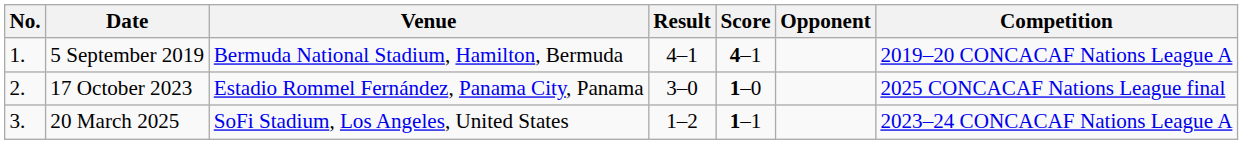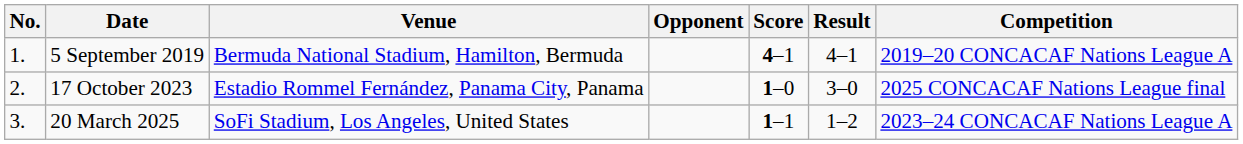 <table class="wikitable">
 <tr>
 <th>No.</th>
 <th>Date</th>
 <th>Venue</th>
+<th>Opponent</th>
+<th>Score</th>
 <th>Result</th>
-<th>Score</th>
-<th>Opponent</th>
 <th>Competition</th>
 </tr>
 <tr>
 <td>1.</td>
 <td>5 September 2019</td>
 <td><a href='#'>Bermuda National Stadium</a>, <a href='#'>Hamilton</a>, Bermuda</td>
+<td></td>
+<td align=center><strong>4</strong>–1</td>
 <td align=center>4–1</td>
-<td align=center><strong>4</strong>–1</td>
-<td></td>
 <td><a href='#'>2019–20 CONCACAF Nations League A</a></td>
 </tr>
 <tr>
 <td>2.</td>
 <td>17 October 2023</td>
 <td><a href='#'>Estadio Rommel Fernández</a>, <a href='#'>Panama City</a>, Panama</td>
+<td></td>
+<td align=center><strong>1</strong>–0</td>
 <td align=center>3–0</td>
-<td align=center><strong>1</strong>–0</td>
-<td></td>
 <td><a href='#'>2025 CONCACAF Nations League final</a></td>
 </tr>
 <tr>
 <td>3.</td>
 <td>20 March 2025</td>
 <td><a href='#'>SoFi Stadium</a>, <a href='#'>Los Angeles</a>, United States</td>
+<td></td>
+<td align=center><strong>1</strong>–1</td>
 <td align=center>1–2</td>
-<td align=center><strong>1</strong>–1</td>
-<td></td>
 <td><a href='#'>2023–24 CONCACAF Nations League A</a></td>
 </tr>
 </table>
